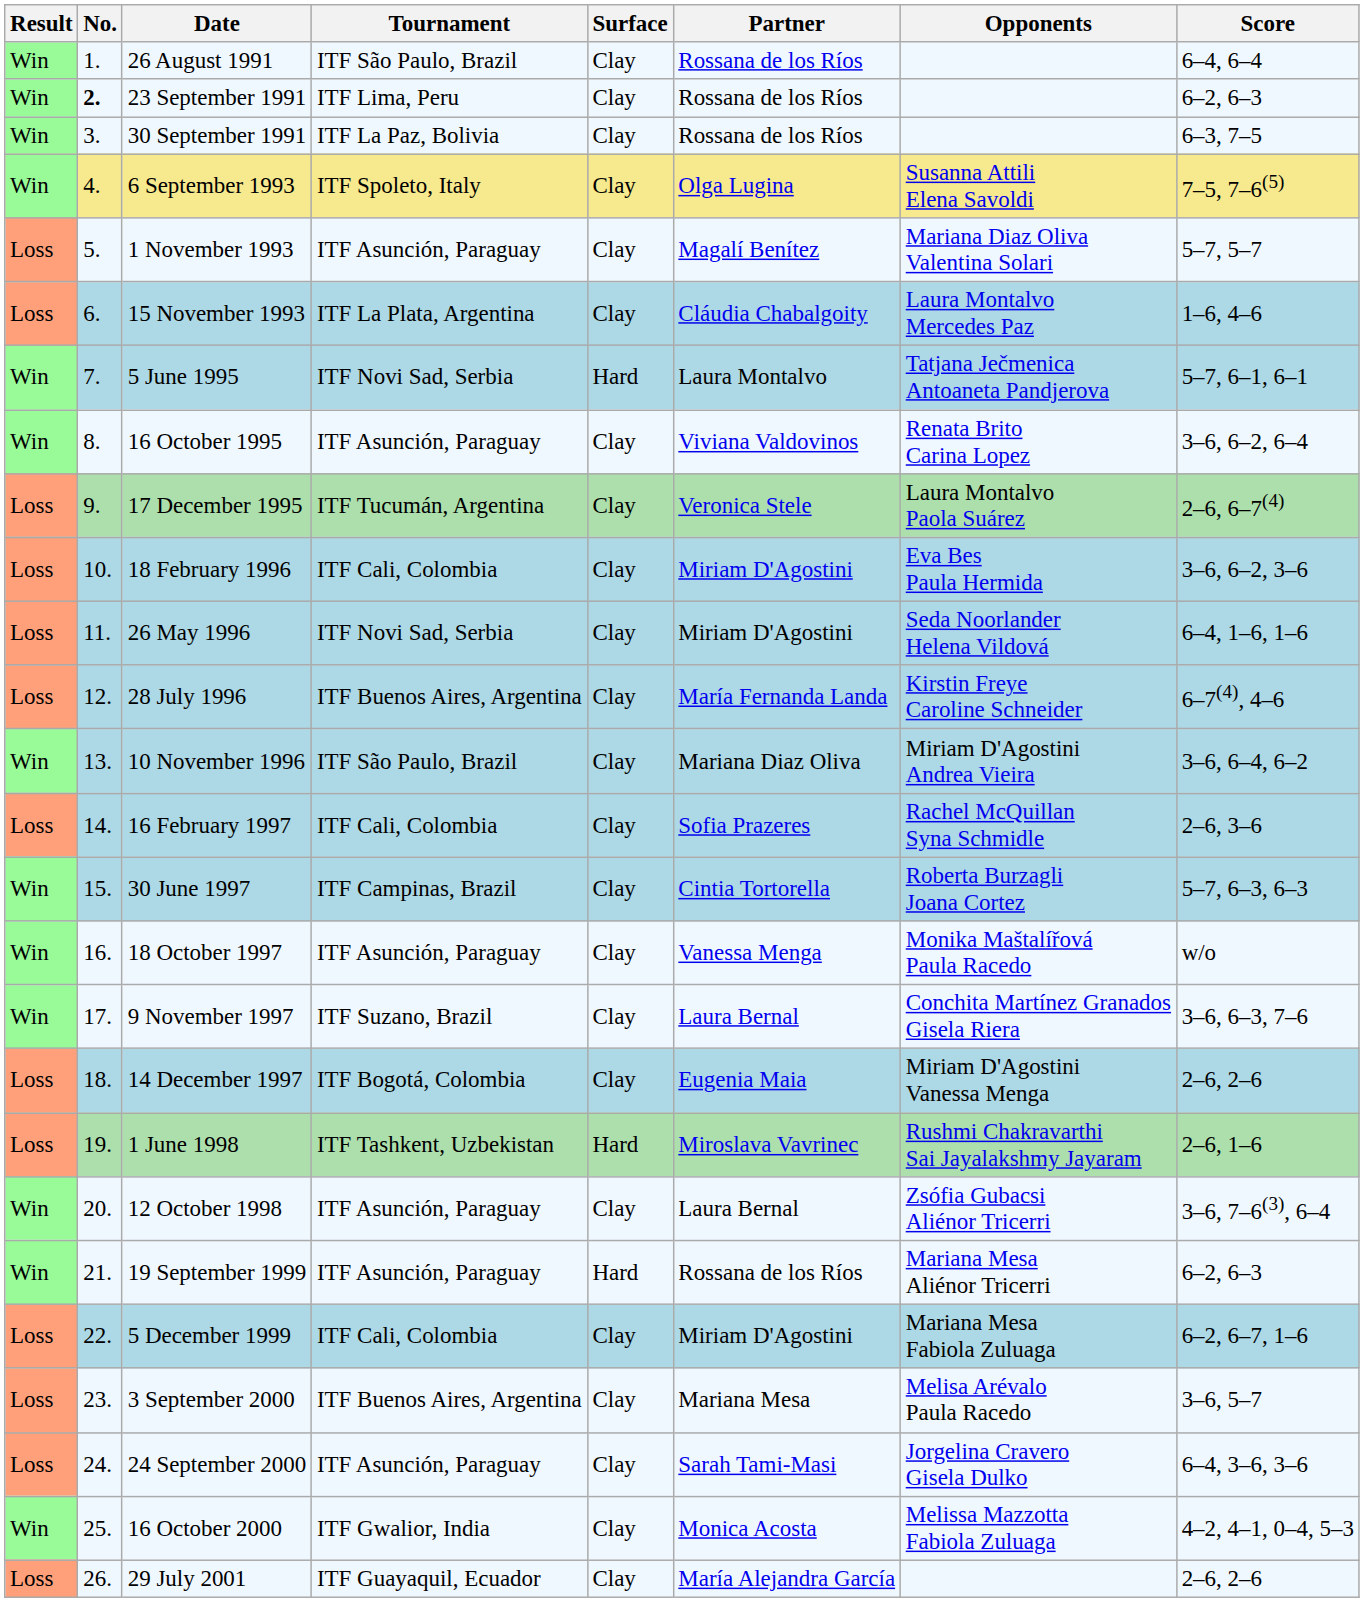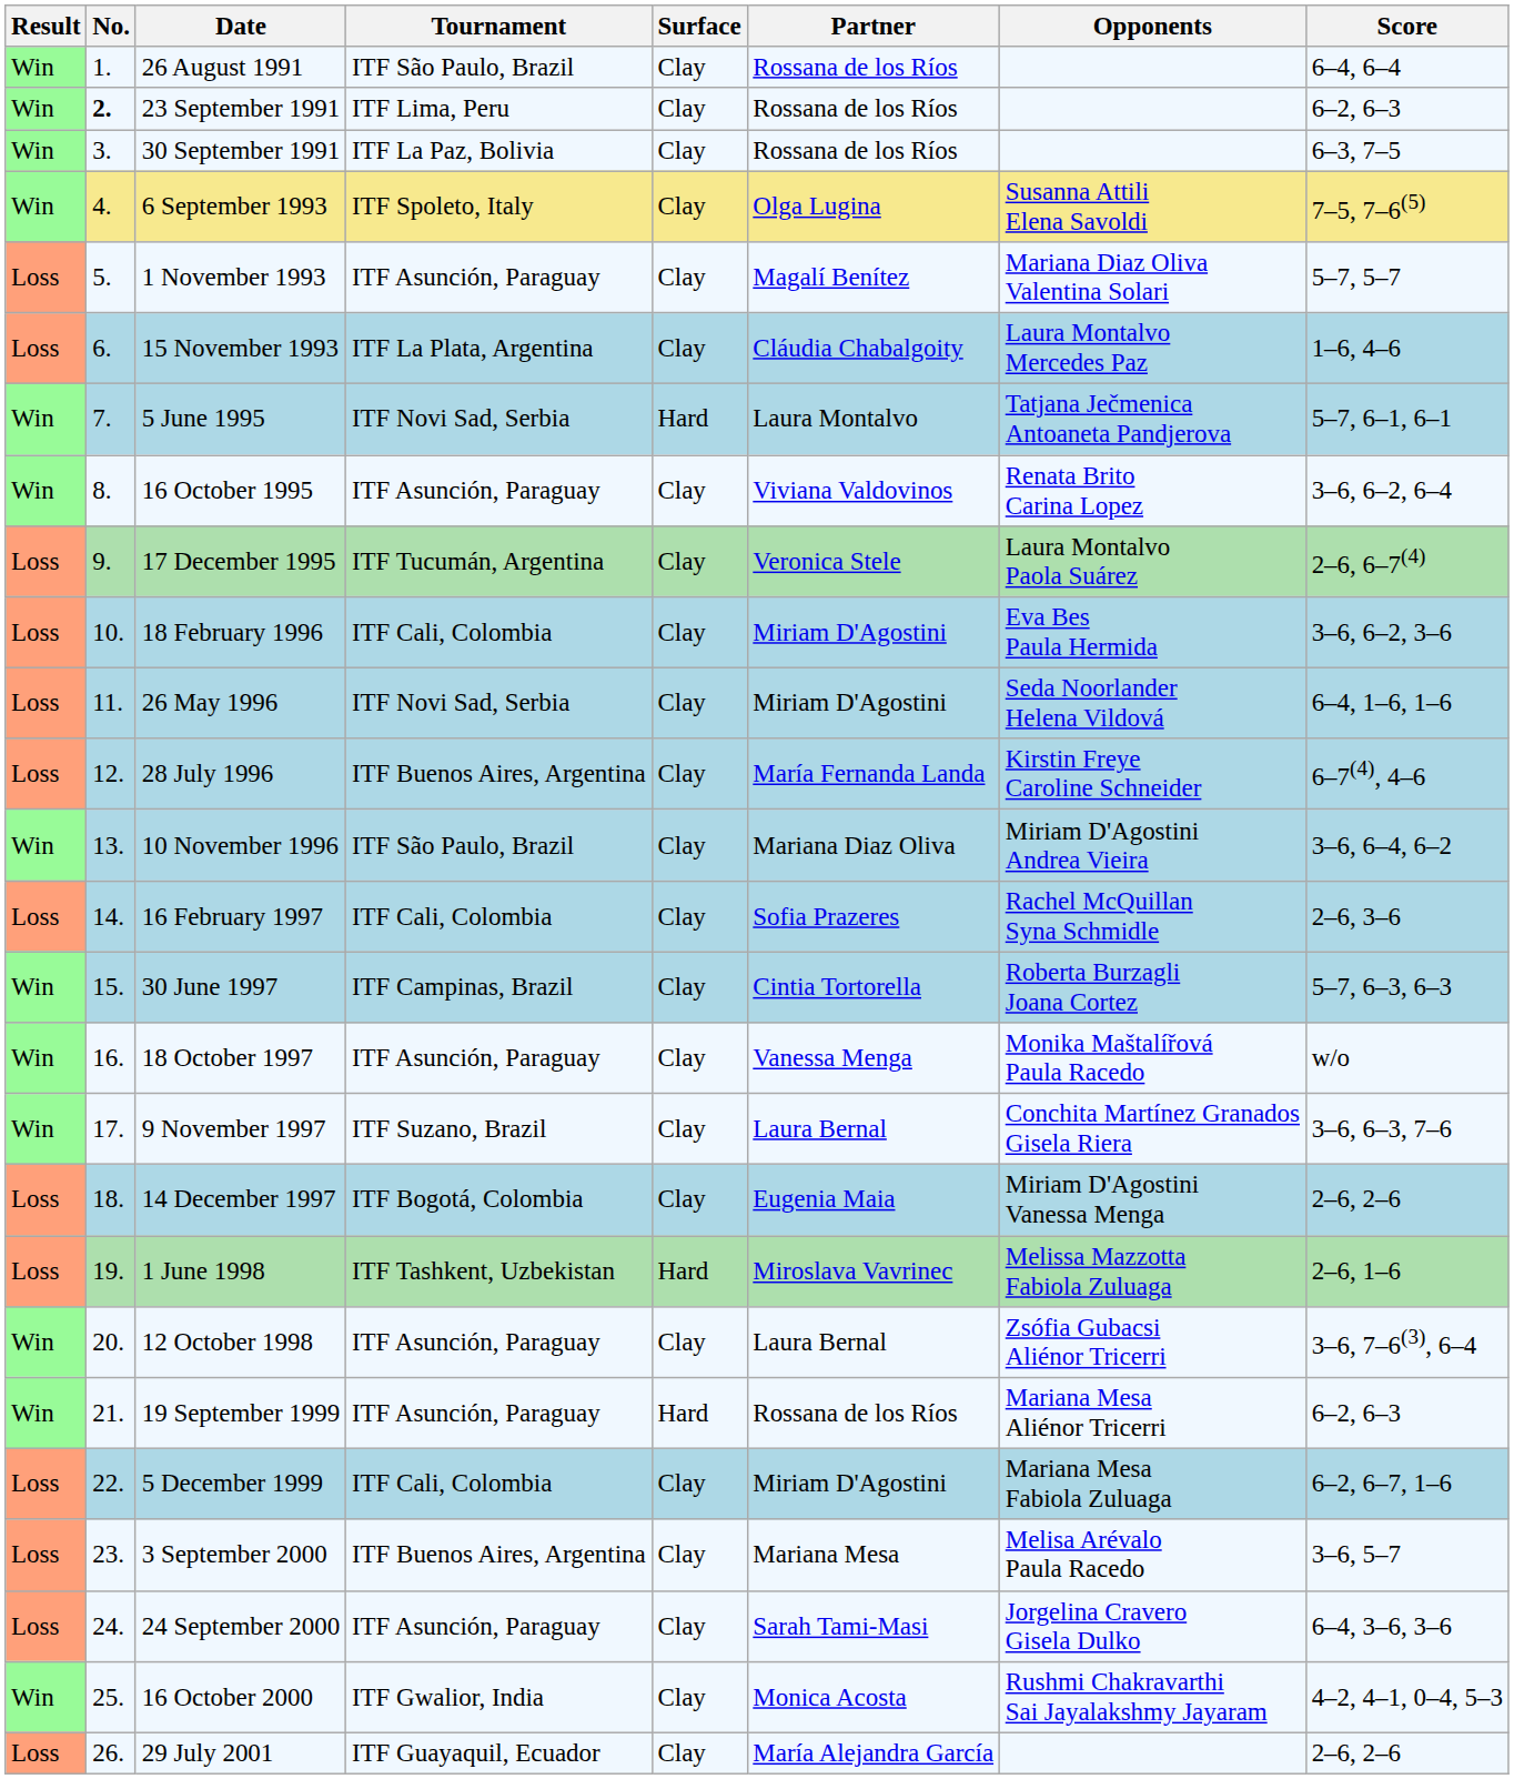 <table class="sortable wikitable" style="font-size:97%;">
 <tr>
 <th>Result</th>
 <th>No.</th>
 <th>Date</th>
 <th>Tournament</th>
 <th>Surface</th>
 <th>Partner</th>
 <th>Opponents</th>
 <th class="unsortable">Score</th>
 </tr>
 <tr style="background:#f0f8ff;">
 <td style="background:#98fb98;">Win</td>
 <td>1.</td>
 <td>26 August 1991</td>
 <td>ITF São Paulo, Brazil</td>
 <td>Clay</td>
 <td> <a href='#'>Rossana de los Ríos</a></td>
 <td></td>
 <td>6–4, 6–4</td>
 </tr>
 <tr style="background:#f0f8ff;">
 <td style="background:#98fb98;">Win</td>
 <td><strong>2.</strong></td>
 <td>23 September 1991</td>
 <td>ITF Lima, Peru</td>
 <td>Clay</td>
 <td> Rossana de los Ríos</td>
 <td></td>
 <td>6–2, 6–3</td>
 </tr>
 <tr style="background:#f0f8ff;">
 <td style="background:#98fb98;">Win</td>
 <td>3.</td>
 <td>30 September 1991</td>
 <td>ITF La Paz, Bolivia</td>
 <td>Clay</td>
 <td> Rossana de los Ríos</td>
 <td></td>
 <td>6–3, 7–5</td>
 </tr>
 <tr style="background:#f7e98e;">
 <td style="background:#98fb98;">Win</td>
 <td>4.</td>
 <td>6 September 1993</td>
 <td>ITF Spoleto, Italy</td>
 <td>Clay</td>
 <td> <a href='#'>Olga Lugina</a></td>
 <td> <a href='#'>Susanna Attili</a> <br>  <a href='#'>Elena Savoldi</a></td>
 <td>7–5, 7–6<sup>(5)</sup></td>
 </tr>
 <tr style="background:#f0f8ff;">
 <td style="background:#ffa07a;">Loss</td>
 <td>5.</td>
 <td>1 November 1993</td>
 <td>ITF Asunción, Paraguay</td>
 <td>Clay</td>
 <td> <a href='#'>Magalí Benítez</a></td>
 <td> <a href='#'>Mariana Diaz Oliva</a> <br>  <a href='#'>Valentina Solari</a></td>
 <td>5–7, 5–7</td>
 </tr>
 <tr style="background:lightblue;">
 <td style="background:#ffa07a;">Loss</td>
 <td>6.</td>
 <td>15 November 1993</td>
 <td>ITF La Plata, Argentina</td>
 <td>Clay</td>
 <td> <a href='#'>Cláudia Chabalgoity</a></td>
 <td> <a href='#'>Laura Montalvo</a> <br>  <a href='#'>Mercedes Paz</a></td>
 <td>1–6, 4–6</td>
 </tr>
 <tr style="background:lightblue;">
 <td style="background:#98fb98;">Win</td>
 <td>7.</td>
 <td>5 June 1995</td>
 <td>ITF Novi Sad, Serbia</td>
 <td>Hard</td>
 <td> Laura Montalvo</td>
 <td> <a href='#'>Tatjana Ječmenica</a> <br>  <a href='#'>Antoaneta Pandjerova</a></td>
 <td>5–7, 6–1, 6–1</td>
 </tr>
 <tr style="background:#f0f8ff;">
 <td style="background:#98fb98;">Win</td>
 <td>8.</td>
 <td>16 October 1995</td>
 <td>ITF Asunción, Paraguay</td>
 <td>Clay</td>
 <td> <a href='#'>Viviana Valdovinos</a></td>
 <td> <a href='#'>Renata Brito</a> <br>  <a href='#'>Carina Lopez</a></td>
 <td>3–6, 6–2, 6–4</td>
 </tr>
 <tr style="background:#addfad;">
 <td style="background:#ffa07a;">Loss</td>
 <td>9.</td>
 <td>17 December 1995</td>
 <td>ITF Tucumán, Argentina</td>
 <td>Clay</td>
 <td> <a href='#'>Veronica Stele</a></td>
 <td> Laura Montalvo <br>  <a href='#'>Paola Suárez</a></td>
 <td>2–6, 6–7<sup>(4)</sup></td>
 </tr>
 <tr style="background:lightblue;">
 <td style="background:#ffa07a;">Loss</td>
 <td>10.</td>
 <td>18 February 1996</td>
 <td>ITF Cali, Colombia</td>
 <td>Clay</td>
 <td> <a href='#'>Miriam D'Agostini</a></td>
 <td> <a href='#'>Eva Bes</a> <br>  <a href='#'>Paula Hermida</a></td>
 <td>3–6, 6–2, 3–6</td>
 </tr>
 <tr style="background:lightblue;">
 <td style="background:#ffa07a;">Loss</td>
 <td>11.</td>
 <td>26 May 1996</td>
 <td>ITF Novi Sad, Serbia</td>
 <td>Clay</td>
 <td> Miriam D'Agostini</td>
 <td> <a href='#'>Seda Noorlander</a> <br>  <a href='#'>Helena Vildová</a></td>
 <td>6–4, 1–6, 1–6</td>
 </tr>
 <tr style="background:lightblue;">
 <td style="background:#ffa07a;">Loss</td>
 <td>12.</td>
 <td>28 July 1996</td>
 <td>ITF Buenos Aires, Argentina</td>
 <td>Clay</td>
 <td> <a href='#'>María Fernanda Landa</a></td>
 <td> <a href='#'>Kirstin Freye</a> <br>  <a href='#'>Caroline Schneider</a></td>
 <td>6–7<sup>(4)</sup>, 4–6</td>
 </tr>
 <tr style="background:lightblue;">
 <td style="background:#98fb98;">Win</td>
 <td>13.</td>
 <td>10 November 1996</td>
 <td>ITF São Paulo, Brazil</td>
 <td>Clay</td>
 <td> Mariana Diaz Oliva</td>
 <td> Miriam D'Agostini <br>  <a href='#'>Andrea Vieira</a></td>
 <td>3–6, 6–4, 6–2</td>
 </tr>
 <tr style="background:lightblue;">
 <td style="background:#ffa07a;">Loss</td>
 <td>14.</td>
 <td>16 February 1997</td>
 <td>ITF Cali, Colombia</td>
 <td>Clay</td>
 <td> <a href='#'>Sofia Prazeres</a></td>
 <td> <a href='#'>Rachel McQuillan</a> <br>  <a href='#'>Syna Schmidle</a></td>
 <td>2–6, 3–6</td>
 </tr>
 <tr style="background:lightblue;">
 <td style="background:#98fb98;">Win</td>
 <td>15.</td>
 <td>30 June 1997</td>
 <td>ITF Campinas, Brazil</td>
 <td>Clay</td>
 <td> <a href='#'>Cintia Tortorella</a></td>
 <td> <a href='#'>Roberta Burzagli</a> <br>  <a href='#'>Joana Cortez</a></td>
 <td>5–7, 6–3, 6–3</td>
 </tr>
 <tr style="background:#f0f8ff;">
 <td style="background:#98fb98;">Win</td>
 <td>16.</td>
 <td>18 October 1997</td>
 <td>ITF Asunción, Paraguay</td>
 <td>Clay</td>
 <td> <a href='#'>Vanessa Menga</a></td>
 <td> <a href='#'>Monika Maštalířová</a> <br>  <a href='#'>Paula Racedo</a></td>
 <td>w/o</td>
 </tr>
 <tr style="background:#f0f8ff;">
 <td style="background:#98fb98;">Win</td>
 <td>17.</td>
 <td>9 November 1997</td>
 <td>ITF Suzano, Brazil</td>
 <td>Clay</td>
 <td> <a href='#'>Laura Bernal</a></td>
 <td> <a href='#'>Conchita Martínez Granados</a> <br>  <a href='#'>Gisela Riera</a></td>
 <td>3–6, 6–3, 7–6</td>
 </tr>
 <tr style="background:lightblue;">
 <td style="background:#ffa07a;">Loss</td>
 <td>18.</td>
 <td>14 December 1997</td>
 <td>ITF Bogotá, Colombia</td>
 <td>Clay</td>
 <td> <a href='#'>Eugenia Maia</a></td>
 <td> Miriam D'Agostini <br>  Vanessa Menga</td>
 <td>2–6, 2–6</td>
 </tr>
 <tr bgcolor="#ADDFAD">
 <td style="background:#ffa07a;">Loss</td>
 <td>19.</td>
 <td>1 June 1998</td>
 <td>ITF Tashkent, Uzbekistan</td>
 <td>Hard</td>
 <td> <a href='#'>Miroslava Vavrinec</a></td>
-<td> <a href='#'>Rushmi Chakravarthi</a> <br>  <a href='#'>Sai Jayalakshmy Jayaram</a></td>
+<td> <a href='#'>Melissa Mazzotta</a> <br>  <a href='#'>Fabiola Zuluaga</a></td>
 <td>2–6, 1–6</td>
 </tr>
 <tr style="background:#f0f8ff;">
 <td style="background:#98fb98;">Win</td>
 <td>20.</td>
 <td>12 October 1998</td>
 <td>ITF Asunción, Paraguay</td>
 <td>Clay</td>
 <td> Laura Bernal</td>
 <td> <a href='#'>Zsófia Gubacsi</a> <br>  <a href='#'>Aliénor Tricerri</a></td>
 <td>3–6, 7–6<sup>(3)</sup>, 6–4</td>
 </tr>
 <tr style="background:#f0f8ff;">
 <td style="background:#98fb98;">Win</td>
 <td>21.</td>
 <td>19 September 1999</td>
 <td>ITF Asunción, Paraguay</td>
 <td>Hard</td>
 <td> Rossana de los Ríos</td>
 <td> <a href='#'>Mariana Mesa</a> <br>  Aliénor Tricerri</td>
 <td>6–2, 6–3</td>
 </tr>
 <tr style="background:lightblue;">
 <td style="background:#ffa07a;">Loss</td>
 <td>22.</td>
 <td>5 December 1999</td>
 <td>ITF Cali, Colombia</td>
 <td>Clay</td>
 <td> Miriam D'Agostini</td>
 <td> Mariana Mesa <br>  Fabiola Zuluaga</td>
 <td>6–2, 6–7, 1–6</td>
 </tr>
 <tr style="background:#f0f8ff;">
 <td style="background:#ffa07a;">Loss</td>
 <td>23.</td>
 <td>3 September 2000</td>
 <td>ITF Buenos Aires, Argentina</td>
 <td>Clay</td>
 <td> Mariana Mesa</td>
 <td> <a href='#'>Melisa Arévalo</a> <br>  Paula Racedo</td>
 <td>3–6, 5–7</td>
 </tr>
 <tr style="background:#f0f8ff;">
 <td style="background:#ffa07a;">Loss</td>
 <td>24.</td>
 <td>24 September 2000</td>
 <td>ITF Asunción, Paraguay</td>
 <td>Clay</td>
 <td> <a href='#'>Sarah Tami-Masi</a></td>
 <td> <a href='#'>Jorgelina Cravero</a> <br>  <a href='#'>Gisela Dulko</a></td>
 <td>6–4, 3–6, 3–6</td>
 </tr>
 <tr style="background:#f0f8ff;">
 <td style="background:#98fb98;">Win</td>
 <td>25.</td>
 <td>16 October 2000</td>
 <td>ITF Gwalior, India</td>
 <td>Clay</td>
 <td> <a href='#'>Monica Acosta</a></td>
-<td> <a href='#'>Melissa Mazzotta</a> <br>  <a href='#'>Fabiola Zuluaga</a></td>
+<td> <a href='#'>Rushmi Chakravarthi</a> <br>  <a href='#'>Sai Jayalakshmy Jayaram</a></td>
 <td>4–2, 4–1, 0–4, 5–3</td>
 </tr>
 <tr style="background:#f0f8ff;">
 <td style="background:#ffa07a;">Loss</td>
 <td>26.</td>
 <td>29 July 2001</td>
 <td>ITF Guayaquil, Ecuador</td>
 <td>Clay</td>
 <td> <a href='#'>María Alejandra García</a></td>
 <td></td>
 <td>2–6, 2–6</td>
 </tr>
 </table>
